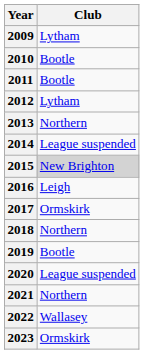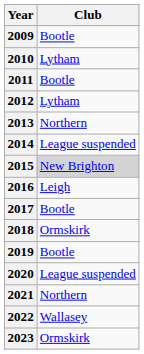 <table class="wikitable" style="font-size:85%">
 <tr>
 <th>Year</th>
 <th>Club</th>
 </tr>
 <tr>
 <th scope="row">2009</th>
-<td><a href='#'>Lytham</a></td>
+<td><a href='#'>Bootle</a></td>
 </tr>
 <tr>
 <th scope="row">2010</th>
-<td><a href='#'>Bootle</a></td>
+<td><a href='#'>Lytham</a></td>
 </tr>
 <tr>
 <th scope="row">2011</th>
 <td><a href='#'>Bootle</a></td>
 </tr>
 <tr>
 <th scope="row">2012</th>
 <td><a href='#'>Lytham</a></td>
 </tr>
 <tr>
 <th scope="row">2013</th>
 <td><a href='#'>Northern</a></td>
 </tr>
 <tr>
 <th scope="row">2014</th>
 <td><a href='#'>League suspended</a></td>
 </tr>
 <tr>
 <th scope="row">2015</th>
 <td style="background: lightgrey;"><a href='#'>New Brighton</a></td>
 </tr>
 <tr>
 <th scope="row">2016</th>
 <td><a href='#'>Leigh</a></td>
 </tr>
 <tr>
 <th scope="row">2017</th>
-<td><a href='#'>Ormskirk</a></td>
+<td><a href='#'>Bootle</a></td>
 </tr>
 <tr>
 <th scope="row">2018</th>
-<td><a href='#'>Northern</a></td>
+<td><a href='#'>Ormskirk</a></td>
 </tr>
 <tr>
 <th scope="row">2019</th>
 <td><a href='#'>Bootle</a></td>
 </tr>
 <tr>
 <th scope="row">2020</th>
 <td><a href='#'>League suspended</a></td>
 </tr>
 <tr>
 <th scope="row">2021</th>
 <td><a href='#'>Northern</a></td>
 </tr>
 <tr>
 <th scope="row">2022</th>
 <td><a href='#'>Wallasey</a></td>
 </tr>
 <tr>
 <th scope="row">2023</th>
 <td><a href='#'>Ormskirk</a></td>
 </tr>
 </table>
